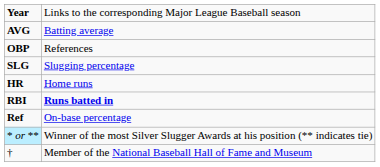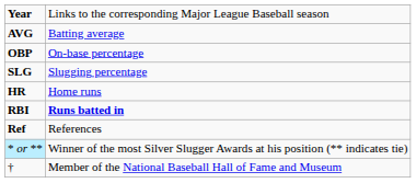 <table class="wikitable" border="1">
 <tr>
 <td><strong>Year</strong></td>
 <td>Links to the corresponding Major League Baseball season</td>
 </tr>
 <tr>
 <td><strong>AVG</strong></td>
 <td><a href='#'>Batting average</a></td>
 </tr>
 <tr>
 <td><strong>OBP</strong></td>
-<td>References</td>
+<td><a href='#'>On-base percentage</a></td>
 </tr>
 <tr>
 <td><strong>SLG</strong></td>
 <td><a href='#'>Slugging percentage</a></td>
 </tr>
 <tr>
 <td><strong>HR</strong></td>
 <td><a href='#'>Home runs</a></td>
 </tr>
 <tr>
 <td><strong>RBI</strong></td>
 <td><strong><a href='#'>Runs batted in</a></strong></td>
 </tr>
 <tr>
 <td><strong>Ref</strong></td>
-<td><a href='#'>On-base percentage</a></td>
+<td>References</td>
 </tr>
 <tr>
 <td bgcolor="#bbeeff">* <em>or</em> **</td>
 <td>Winner of the most Silver Slugger Awards at his position (** indicates tie)</td>
 </tr>
 <tr>
 <td>†</td>
 <td>Member of the <a href='#'>National Baseball Hall of Fame and Museum</a></td>
 </tr>
 </table>
